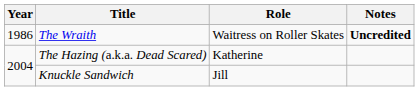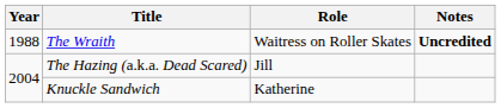 <table class="wikitable sortable">
 <tr>
 <th>Year</th>
 <th>Title</th>
 <th>Role</th>
 <th class="unsortable">Notes</th>
 </tr>
 <tr>
-<td>1986</td>
+<td>1988</td>
 <td><em><a href='#'>The Wraith</a></em></td>
 <td>Waitress on Roller Skates</td>
 <td><strong>Uncredited</strong></td>
 </tr>
 <tr>
 <td rowspan=2>2004</td>
 <td><em>The Hazing (</em>a.k.a. <em>Dead Scared)</em></td>
-<td>Katherine</td>
+<td>Jill</td>
 <td></td>
 </tr>
 <tr>
 <td><em>Knuckle Sandwich</em></td>
-<td>Jill</td>
+<td>Katherine</td>
 <td></td>
 </tr>
 </table>
